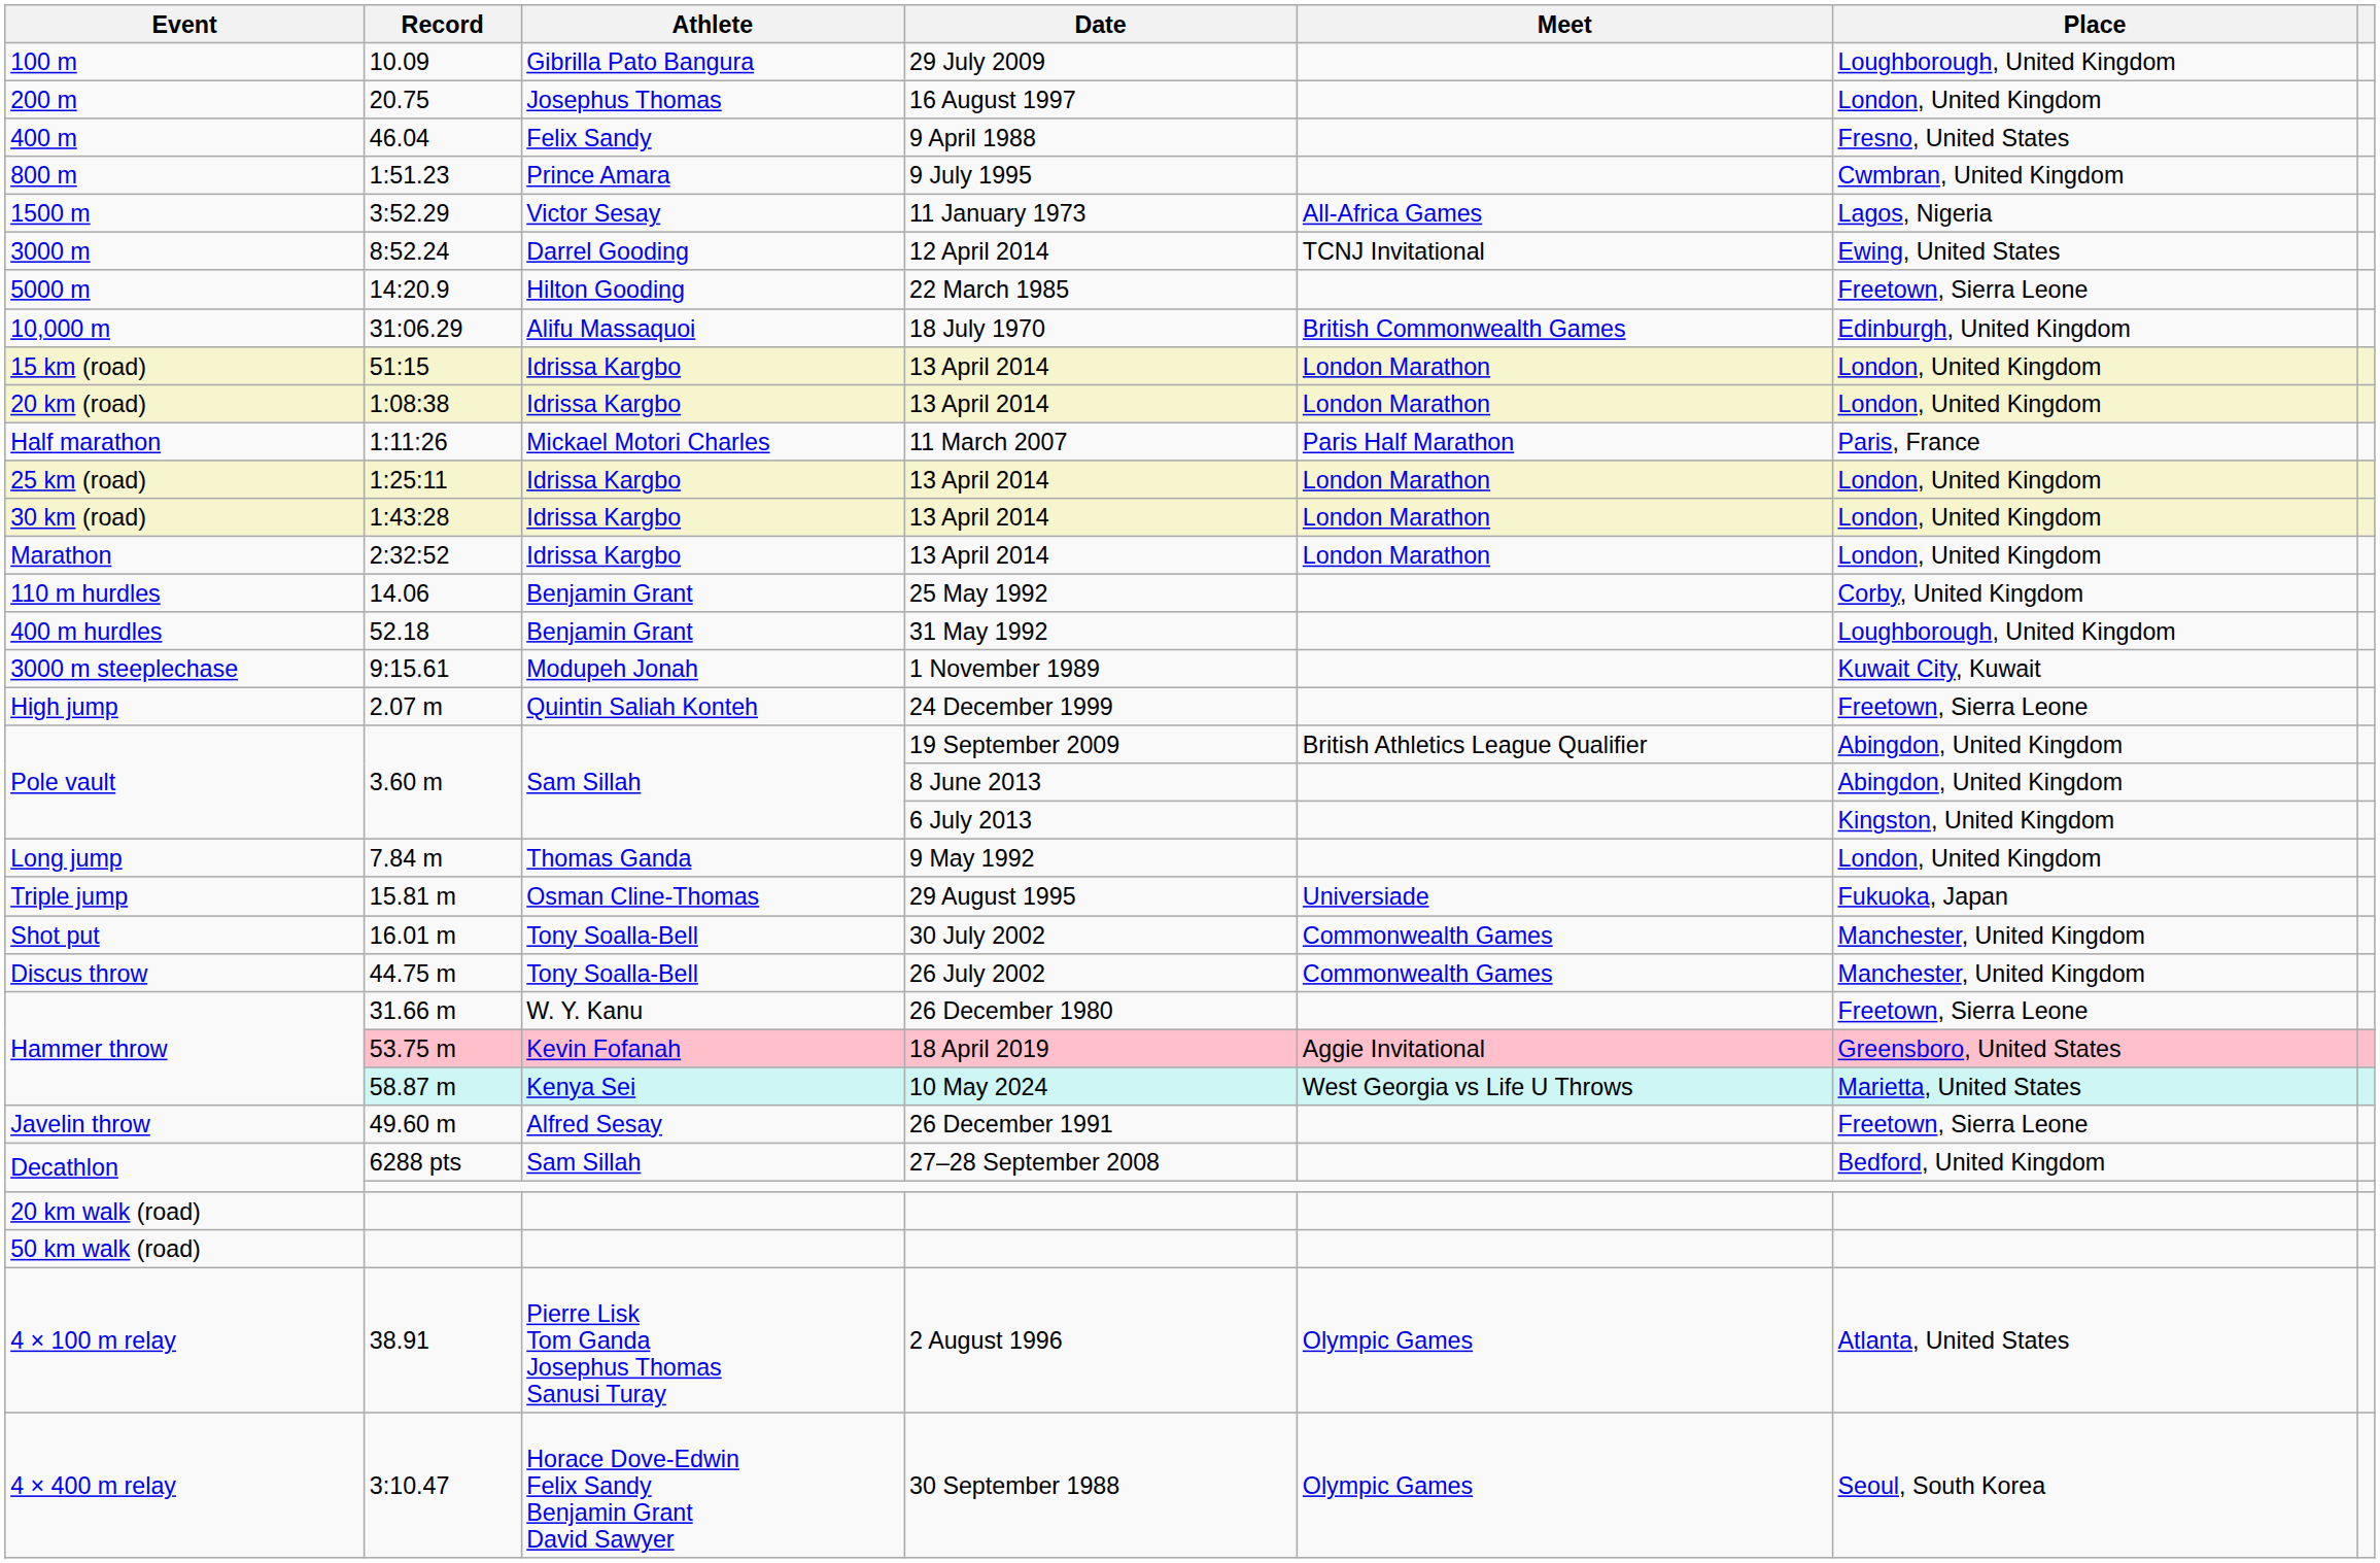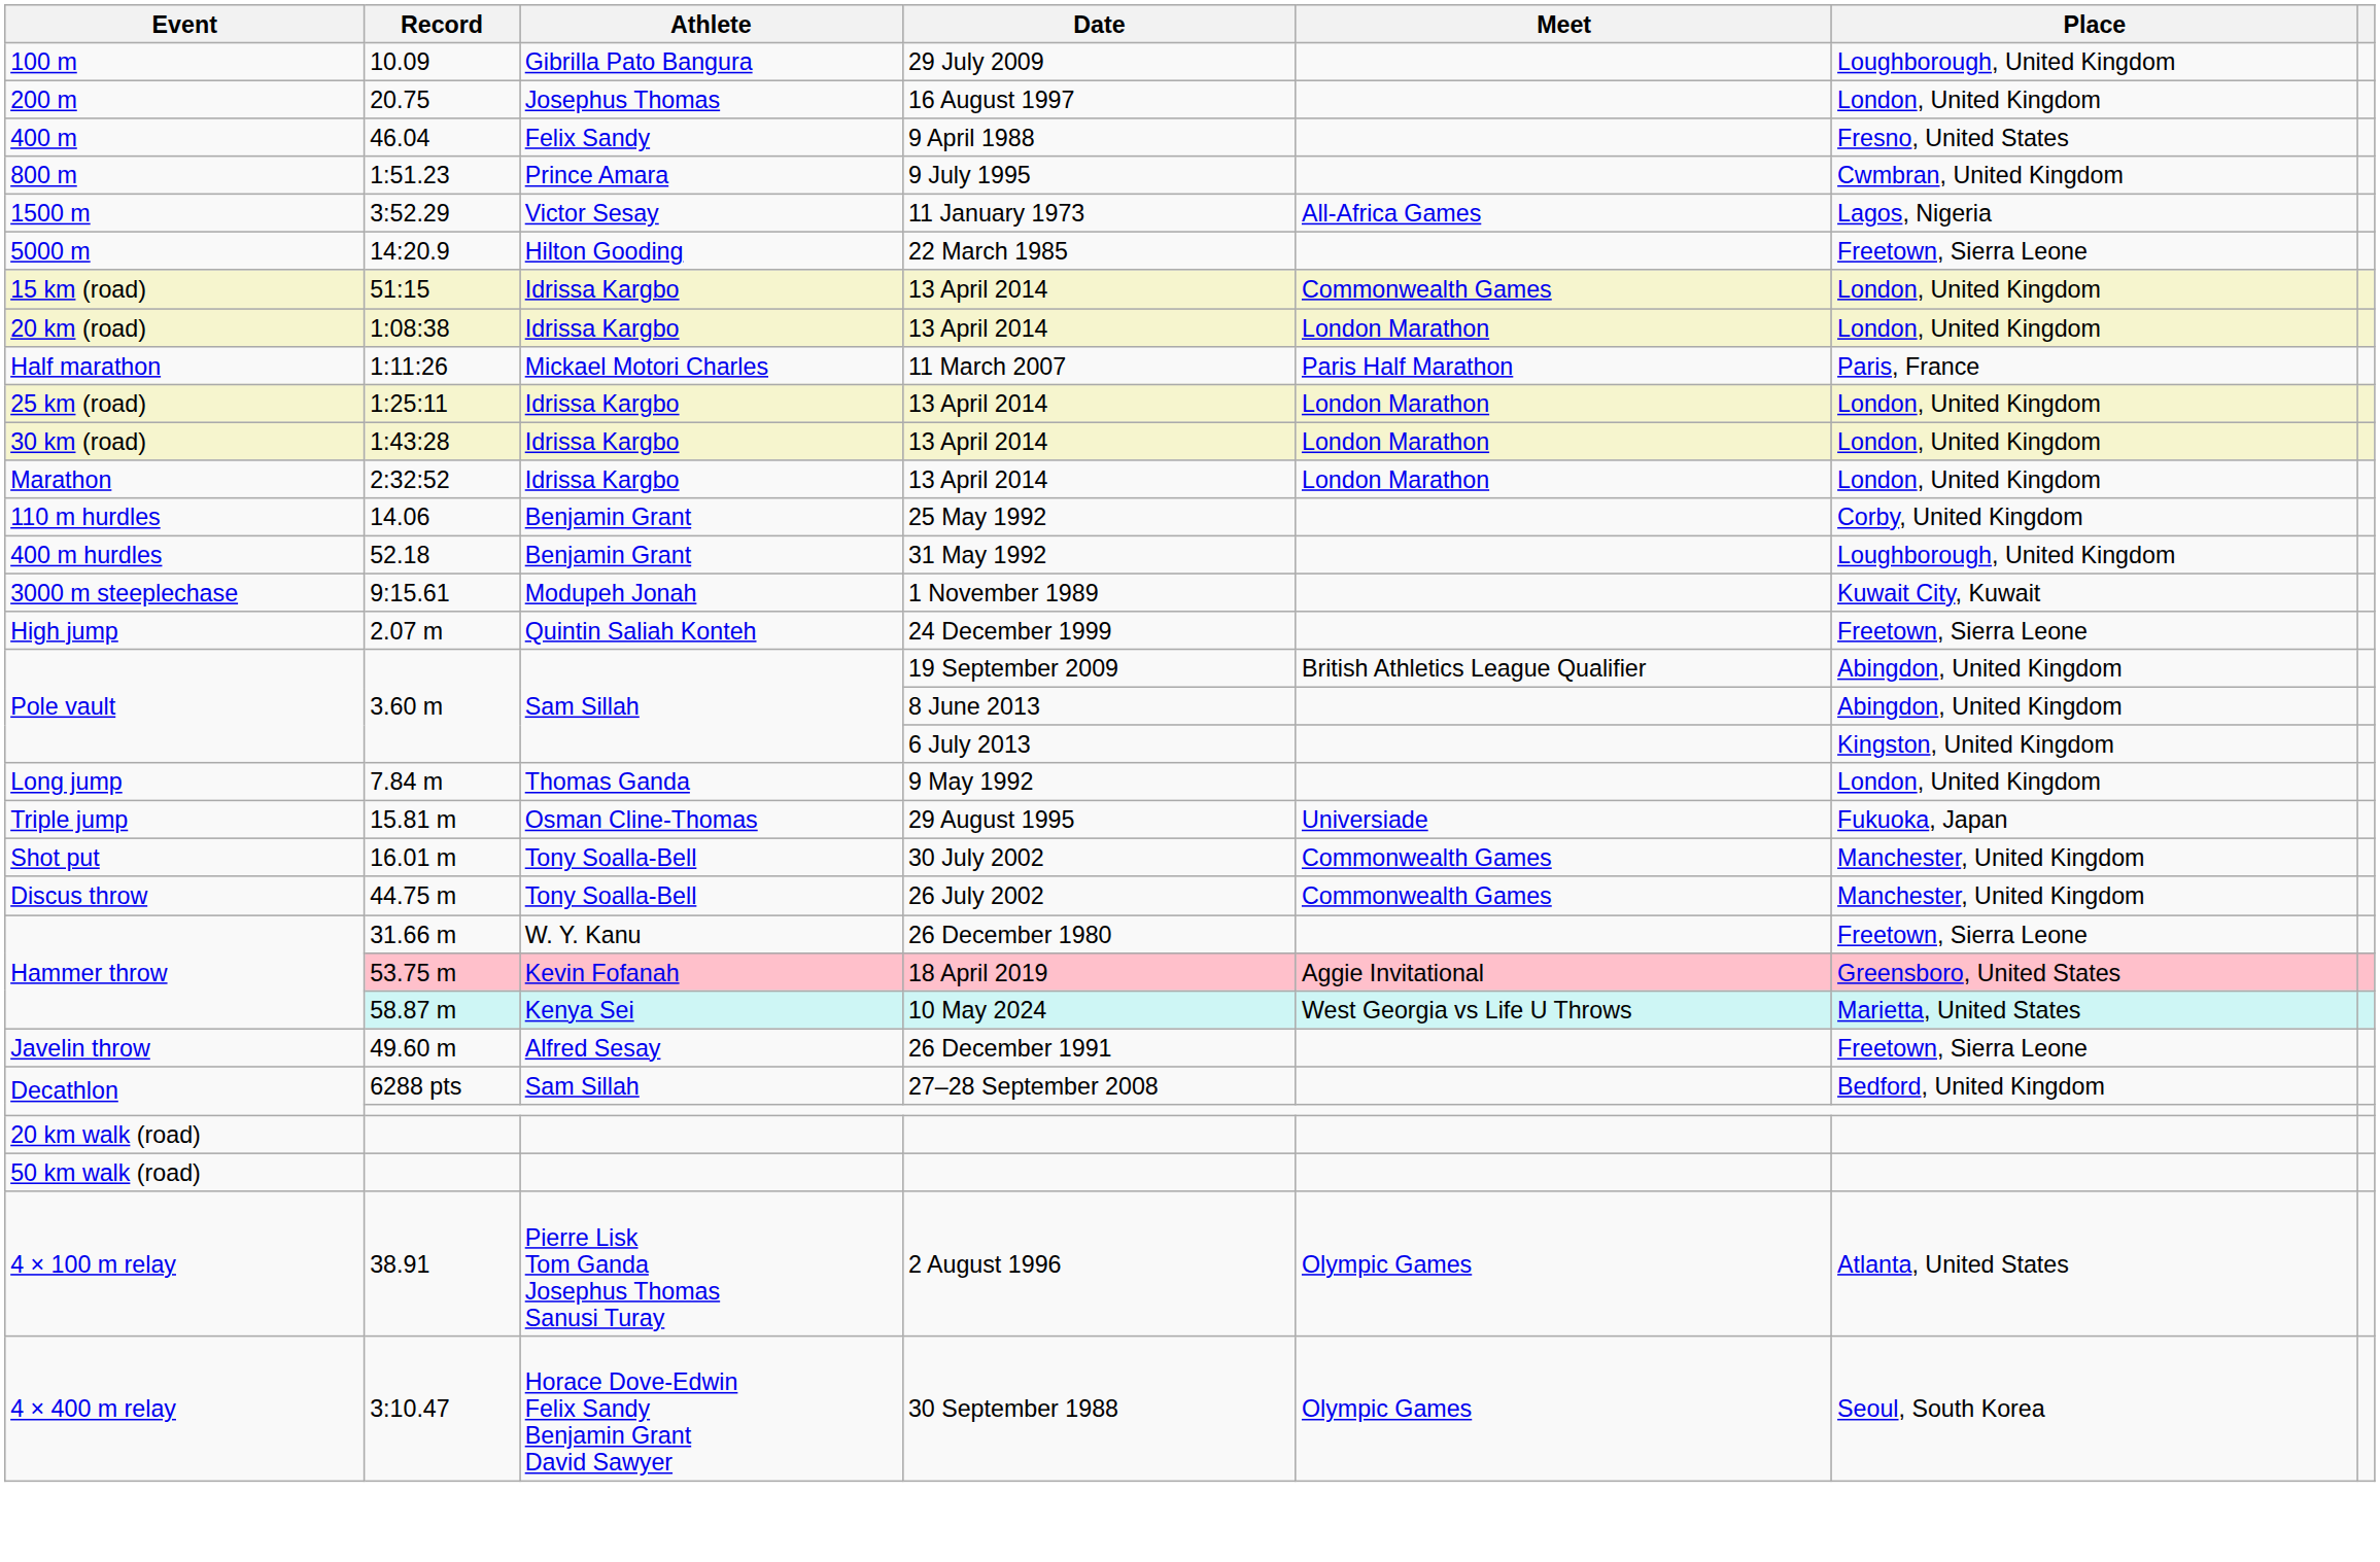 <table class="wikitable" style="font-size:95%; width: 95%;">
 <tr>
 <th>Event</th>
 <th>Record</th>
 <th>Athlete</th>
 <th>Date</th>
 <th>Meet</th>
 <th>Place</th>
 <th></th>
 </tr>
 <tr>
 <td><a href='#'>100 m</a></td>
 <td>10.09 </td>
 <td><a href='#'>Gibrilla Pato Bangura</a></td>
 <td>29 July 2009</td>
 <td></td>
 <td><a href='#'>Loughborough</a>, United Kingdom</td>
 <td></td>
 </tr>
 <tr>
 <td><a href='#'>200 m</a></td>
 <td>20.75 </td>
 <td><a href='#'>Josephus Thomas</a></td>
 <td>16 August 1997</td>
 <td></td>
 <td><a href='#'>London</a>, United Kingdom</td>
 <td></td>
 </tr>
 <tr>
 <td><a href='#'>400 m</a></td>
 <td>46.04</td>
 <td><a href='#'>Felix Sandy</a></td>
 <td>9 April 1988</td>
 <td></td>
 <td><a href='#'>Fresno</a>, United States</td>
 <td></td>
 </tr>
 <tr>
 <td><a href='#'>800 m</a></td>
 <td>1:51.23</td>
 <td><a href='#'>Prince Amara</a></td>
 <td>9 July 1995</td>
 <td></td>
 <td><a href='#'>Cwmbran</a>, United Kingdom</td>
 <td></td>
 </tr>
 <tr>
 <td><a href='#'>1500 m</a></td>
 <td>3:52.29</td>
 <td><a href='#'>Victor Sesay</a></td>
 <td>11 January 1973</td>
 <td><a href='#'>All-Africa Games</a></td>
 <td><a href='#'>Lagos</a>, Nigeria</td>
 <td></td>
 </tr>
 <tr>
-<td><a href='#'>3000 m</a></td>
-<td>8:52.24</td>
-<td><a href='#'>Darrel Gooding</a></td>
-<td>12 April 2014</td>
-<td>TCNJ Invitational</td>
-<td><a href='#'>Ewing</a>, United States</td>
-<td></td>
-</tr>
-<tr>
 <td><a href='#'>5000 m</a></td>
 <td>14:20.9</td>
 <td><a href='#'>Hilton Gooding</a></td>
 <td>22 March 1985</td>
 <td></td>
 <td><a href='#'>Freetown</a>, Sierra Leone</td>
 <td></td>
 </tr>
-<tr>
-<td><a href='#'>10,000 m</a></td>
-<td>31:06.29</td>
-<td><a href='#'>Alifu Massaquoi</a></td>
-<td>18 July 1970</td>
-<td><a href='#'>British Commonwealth Games</a></td>
-<td><a href='#'>Edinburgh</a>, United Kingdom</td>
-<td></td>
-</tr>
 <tr style="background:#f6F5CE;">
 <td><a href='#'>15 km</a> (road)</td>
 <td>51:15</td>
 <td><a href='#'>Idrissa Kargbo</a></td>
 <td>13 April 2014</td>
-<td><a href='#'>London Marathon</a></td>
+<td><a href='#'>Commonwealth Games</a></td>
 <td><a href='#'>London</a>, United Kingdom</td>
 <td></td>
 </tr>
 <tr style="background:#f6F5CE;">
 <td><a href='#'>20 km</a> (road)</td>
 <td>1:08:38</td>
 <td><a href='#'>Idrissa Kargbo</a></td>
 <td>13 April 2014</td>
 <td><a href='#'>London Marathon</a></td>
 <td><a href='#'>London</a>, United Kingdom</td>
 <td></td>
 </tr>
 <tr>
 <td><a href='#'>Half marathon</a></td>
 <td>1:11:26</td>
 <td><a href='#'>Mickael Motori Charles</a></td>
 <td>11 March 2007</td>
 <td><a href='#'>Paris Half Marathon</a></td>
 <td><a href='#'>Paris</a>, France</td>
 <td></td>
 </tr>
 <tr style="background:#f6F5CE;">
 <td><a href='#'>25 km</a> (road)</td>
 <td>1:25:11</td>
 <td><a href='#'>Idrissa Kargbo</a></td>
 <td>13 April 2014</td>
 <td><a href='#'>London Marathon</a></td>
 <td><a href='#'>London</a>, United Kingdom</td>
 <td></td>
 </tr>
 <tr style="background:#f6F5CE;">
 <td><a href='#'>30 km</a> (road)</td>
 <td>1:43:28</td>
 <td><a href='#'>Idrissa Kargbo</a></td>
 <td>13 April 2014</td>
 <td><a href='#'>London Marathon</a></td>
 <td><a href='#'>London</a>, United Kingdom</td>
 <td></td>
 </tr>
 <tr london-marathon.co.uk>
 <td><a href='#'>Marathon</a></td>
 <td>2:32:52</td>
 <td><a href='#'>Idrissa Kargbo</a></td>
 <td>13 April 2014</td>
 <td><a href='#'>London Marathon</a></td>
 <td><a href='#'>London</a>, United Kingdom</td>
 <td></td>
 </tr>
 <tr>
 <td><a href='#'>110 m hurdles</a></td>
 <td>14.06 </td>
 <td><a href='#'>Benjamin Grant</a></td>
 <td>25 May 1992</td>
 <td></td>
 <td><a href='#'>Corby</a>, United Kingdom</td>
 <td></td>
 </tr>
 <tr>
 <td><a href='#'>400 m hurdles</a></td>
 <td>52.18</td>
 <td><a href='#'>Benjamin Grant</a></td>
 <td>31 May 1992</td>
 <td></td>
 <td><a href='#'>Loughborough</a>, United Kingdom</td>
 <td></td>
 </tr>
 <tr>
 <td><a href='#'>3000 m steeplechase</a></td>
 <td>9:15.61</td>
 <td><a href='#'>Modupeh Jonah</a></td>
 <td>1 November 1989</td>
 <td></td>
 <td><a href='#'>Kuwait City</a>, Kuwait</td>
 <td></td>
 </tr>
 <tr>
 <td><a href='#'>High jump</a></td>
 <td>2.07 m</td>
 <td><a href='#'>Quintin Saliah Konteh</a></td>
 <td>24 December 1999</td>
 <td></td>
 <td><a href='#'>Freetown</a>, Sierra Leone</td>
 <td></td>
 </tr>
 <tr>
 <td rowspan=3><a href='#'>Pole vault</a></td>
 <td rowspan=3>3.60 m</td>
 <td rowspan=3><a href='#'>Sam Sillah</a></td>
 <td>19 September 2009</td>
 <td>British Athletics League Qualifier</td>
 <td><a href='#'>Abingdon</a>, United Kingdom</td>
 <td></td>
 </tr>
 <tr>
 <td>8 June 2013</td>
 <td></td>
 <td><a href='#'>Abingdon</a>, United Kingdom</td>
 <td></td>
 </tr>
 <tr>
 <td>6 July 2013</td>
 <td></td>
 <td><a href='#'>Kingston</a>, United Kingdom</td>
 <td></td>
 </tr>
 <tr>
 <td><a href='#'>Long jump</a></td>
 <td>7.84 m </td>
 <td><a href='#'>Thomas Ganda</a></td>
 <td>9 May 1992</td>
 <td></td>
 <td><a href='#'>London</a>, United Kingdom</td>
 <td></td>
 </tr>
 <tr>
 <td><a href='#'>Triple jump</a></td>
 <td>15.81 m </td>
 <td><a href='#'>Osman Cline-Thomas</a></td>
 <td>29 August 1995</td>
 <td><a href='#'>Universiade</a></td>
 <td><a href='#'>Fukuoka</a>, Japan</td>
 <td></td>
 </tr>
 <tr>
 <td><a href='#'>Shot put</a></td>
 <td>16.01 m</td>
 <td><a href='#'>Tony Soalla-Bell</a></td>
 <td>30 July 2002</td>
 <td><a href='#'>Commonwealth Games</a></td>
 <td><a href='#'>Manchester</a>, United Kingdom</td>
 <td></td>
 </tr>
 <tr>
 <td><a href='#'>Discus throw</a></td>
 <td>44.75 m</td>
 <td><a href='#'>Tony Soalla-Bell</a></td>
 <td>26 July 2002</td>
 <td><a href='#'>Commonwealth Games</a></td>
 <td><a href='#'>Manchester</a>, United Kingdom</td>
 <td></td>
 </tr>
 <tr>
 <td rowspan=3><a href='#'>Hammer throw</a></td>
 <td>31.66 m</td>
 <td>W. Y. Kanu</td>
 <td>26 December 1980</td>
 <td></td>
 <td><a href='#'>Freetown</a>, Sierra Leone</td>
 <td></td>
 </tr>
 <tr style="background:pink">
 <td>53.75 m</td>
 <td><a href='#'>Kevin Fofanah</a></td>
 <td>18 April 2019</td>
 <td>Aggie Invitational</td>
 <td><a href='#'>Greensboro</a>, United States</td>
 <td></td>
 </tr>
 <tr style="background:#cef6f5;">
 <td>58.87 m</td>
 <td><a href='#'>Kenya Sei</a></td>
 <td>10 May 2024</td>
 <td>West Georgia vs Life U Throws</td>
 <td><a href='#'>Marietta</a>, United States</td>
 <td></td>
 </tr>
 <tr>
 <td><a href='#'>Javelin throw</a></td>
 <td>49.60 m</td>
 <td><a href='#'>Alfred Sesay</a></td>
 <td>26 December 1991</td>
 <td></td>
 <td><a href='#'>Freetown</a>, Sierra Leone</td>
 <td></td>
 </tr>
 <tr>
 <td rowspan=2><a href='#'>Decathlon</a></td>
 <td>6288 pts</td>
 <td><a href='#'>Sam Sillah</a></td>
 <td>27–28 September 2008</td>
 <td></td>
 <td><a href='#'>Bedford</a>, United Kingdom</td>
 <td></td>
 </tr>
 <tr>
 <td colspan=5></td>
 <td></td>
 </tr>
 <tr>
 <td><a href='#'>20 km walk</a> (road)</td>
 <td></td>
 <td></td>
 <td></td>
 <td></td>
 <td></td>
 <td></td>
 </tr>
 <tr>
 <td><a href='#'>50 km walk</a> (road)</td>
 <td></td>
 <td></td>
 <td></td>
 <td></td>
 <td></td>
 <td></td>
 </tr>
 <tr>
 <td><a href='#'>4 × 100 m relay</a></td>
 <td>38.91</td>
 <td><br><a href='#'>Pierre Lisk</a><br><a href='#'>Tom Ganda</a><br><a href='#'>Josephus Thomas</a><br><a href='#'>Sanusi Turay</a></td>
 <td>2 August 1996</td>
 <td><a href='#'>Olympic Games</a></td>
 <td><a href='#'>Atlanta</a>, United States</td>
 <td></td>
 </tr>
 <tr>
 <td><a href='#'>4 × 400 m relay</a></td>
 <td>3:10.47</td>
 <td><br><a href='#'>Horace Dove-Edwin</a><br><a href='#'>Felix Sandy</a><br><a href='#'>Benjamin Grant</a><br><a href='#'>David Sawyer</a></td>
 <td>30 September 1988</td>
 <td><a href='#'>Olympic Games</a></td>
 <td><a href='#'>Seoul</a>, South Korea</td>
 <td></td>
 </tr>
 </table>
